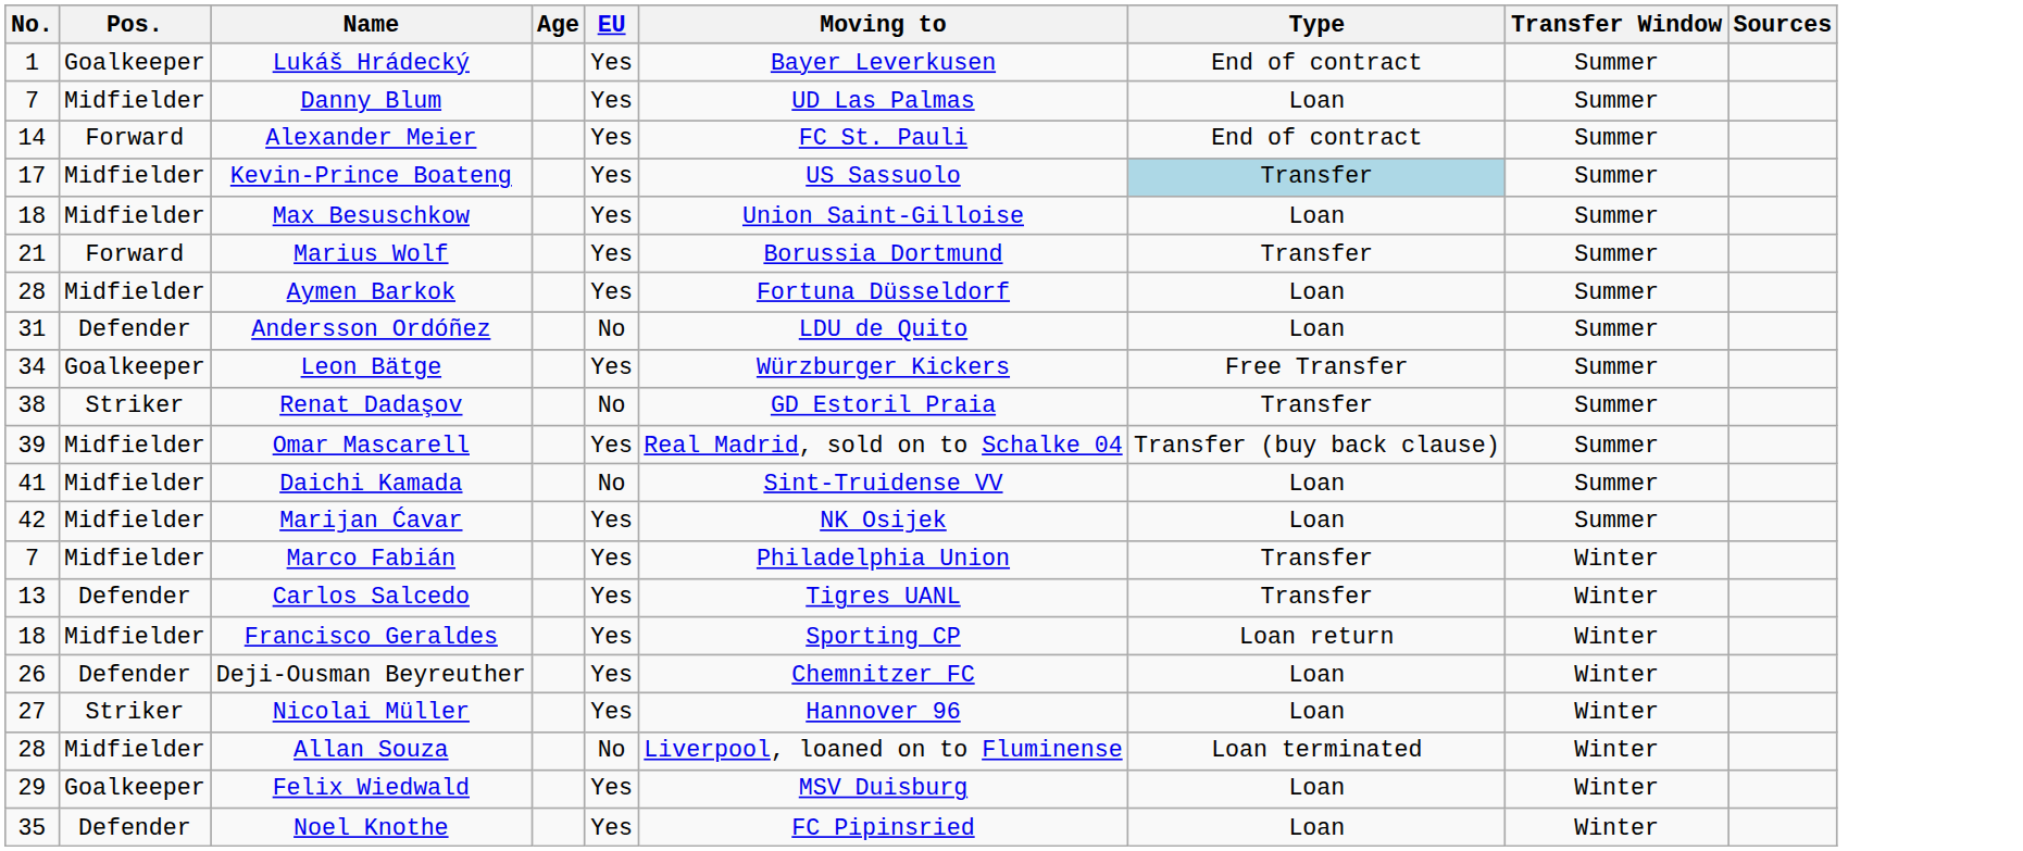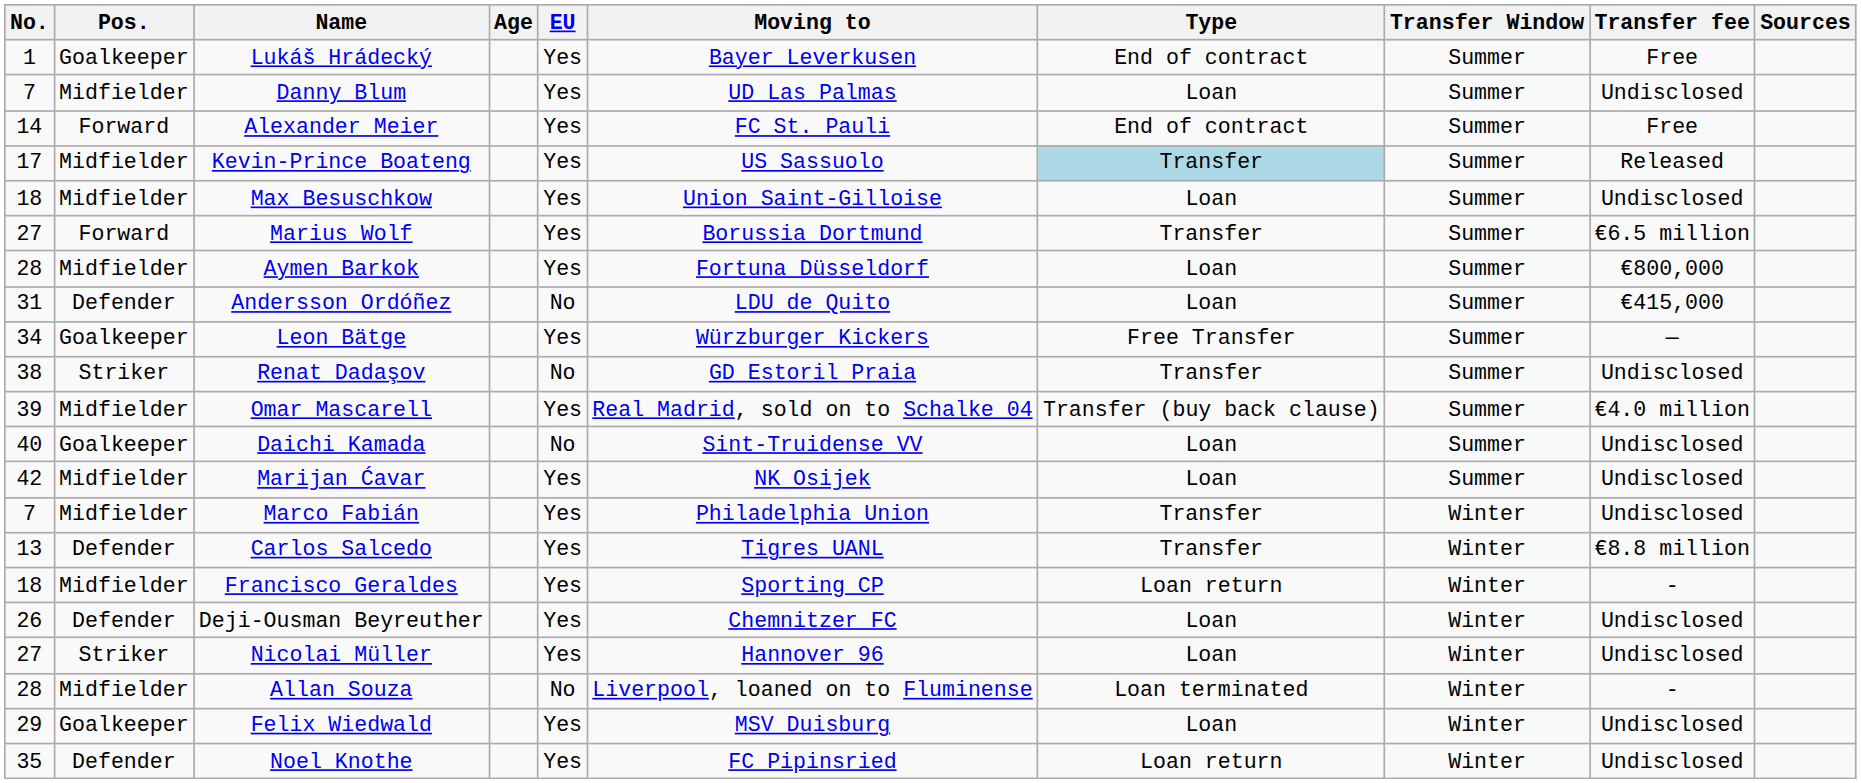 <table class="wikitable" style="text-align: center">
 <tr>
 <th>No.</th>
 <th>Pos.</th>
 <th>Name</th>
 <th>Age</th>
 <th><a href='#'>EU</a></th>
 <th>Moving to</th>
 <th>Type</th>
 <th>Transfer Window</th>
+<th>Transfer fee</th>
 <th>Sources</th>
 </tr>
 <tr>
 <td>1</td>
 <td>Goalkeeper</td>
 <td><a href='#'>Lukáš Hrádecký</a></td>
 <td></td>
 <td>Yes</td>
 <td><a href='#'>Bayer Leverkusen</a></td>
 <td>End of contract</td>
 <td>Summer</td>
+<td>Free</td>
 <td></td>
 </tr>
 <tr>
 <td>7</td>
 <td>Midfielder</td>
 <td><a href='#'>Danny Blum</a></td>
 <td></td>
 <td>Yes</td>
 <td><a href='#'>UD Las Palmas</a></td>
 <td>Loan</td>
 <td>Summer</td>
+<td>Undisclosed</td>
 <td></td>
 </tr>
 <tr>
 <td>14</td>
 <td>Forward</td>
 <td><a href='#'>Alexander Meier</a></td>
 <td></td>
 <td>Yes</td>
 <td><a href='#'>FC St. Pauli</a></td>
 <td>End of contract</td>
 <td>Summer</td>
+<td>Free</td>
 <td></td>
 </tr>
 <tr>
 <td>17</td>
 <td>Midfielder</td>
 <td><a href='#'>Kevin-Prince Boateng</a></td>
 <td></td>
 <td>Yes</td>
 <td><a href='#'>US Sassuolo</a></td>
 <td style="background: lightblue;">Transfer</td>
 <td>Summer</td>
+<td>Released</td>
 <td></td>
 </tr>
 <tr>
 <td>18</td>
 <td>Midfielder</td>
 <td><a href='#'>Max Besuschkow</a></td>
 <td></td>
 <td>Yes</td>
 <td><a href='#'>Union Saint-Gilloise</a></td>
 <td>Loan</td>
 <td>Summer</td>
+<td>Undisclosed</td>
 <td></td>
 </tr>
 <tr>
-<td>21</td>
+<td>27</td>
 <td>Forward</td>
 <td><a href='#'>Marius Wolf</a></td>
 <td></td>
 <td>Yes</td>
 <td><a href='#'>Borussia Dortmund</a></td>
 <td>Transfer</td>
 <td>Summer</td>
+<td>€6.5 million</td>
 <td></td>
 </tr>
 <tr>
 <td>28</td>
 <td>Midfielder</td>
 <td><a href='#'>Aymen Barkok</a></td>
 <td></td>
 <td>Yes</td>
 <td><a href='#'>Fortuna Düsseldorf</a></td>
 <td>Loan</td>
 <td>Summer</td>
+<td>€800,000</td>
 <td></td>
 </tr>
 <tr>
 <td>31</td>
 <td>Defender</td>
 <td><a href='#'>Andersson Ordóñez</a></td>
 <td></td>
 <td>No</td>
 <td><a href='#'>LDU de Quito</a></td>
 <td>Loan</td>
 <td>Summer</td>
+<td>€415,000</td>
 <td></td>
 </tr>
 <tr>
 <td>34</td>
 <td>Goalkeeper</td>
 <td><a href='#'>Leon Bätge</a></td>
 <td></td>
 <td>Yes</td>
 <td><a href='#'>Würzburger Kickers</a></td>
 <td>Free Transfer</td>
 <td>Summer</td>
+<td>—</td>
 <td></td>
 </tr>
 <tr>
 <td>38</td>
 <td>Striker</td>
 <td><a href='#'>Renat Dadaşov</a></td>
 <td></td>
 <td>No</td>
 <td><a href='#'>GD Estoril Praia</a></td>
 <td>Transfer</td>
 <td>Summer</td>
+<td>Undisclosed</td>
 <td></td>
 </tr>
 <tr>
 <td>39</td>
 <td>Midfielder</td>
 <td><a href='#'>Omar Mascarell</a></td>
 <td></td>
 <td>Yes</td>
 <td><a href='#'>Real Madrid</a>, sold on to <a href='#'>Schalke 04</a></td>
 <td>Transfer (buy back clause)</td>
 <td>Summer</td>
+<td>€4.0 million</td>
 <td></td>
 </tr>
 <tr>
-<td>41</td>
-<td>Midfielder</td>
+<td>40</td>
+<td>Goalkeeper</td>
 <td><a href='#'>Daichi Kamada</a></td>
 <td></td>
 <td>No</td>
 <td><a href='#'>Sint-Truidense VV</a></td>
 <td>Loan</td>
 <td>Summer</td>
+<td>Undisclosed</td>
 <td></td>
 </tr>
 <tr>
 <td>42</td>
 <td>Midfielder</td>
 <td><a href='#'>Marijan Ćavar</a></td>
 <td></td>
 <td>Yes</td>
 <td><a href='#'>NK Osijek</a></td>
 <td>Loan</td>
 <td>Summer</td>
+<td>Undisclosed</td>
 <td></td>
 </tr>
 <tr>
 <td>7</td>
 <td>Midfielder</td>
 <td><a href='#'>Marco Fabián</a></td>
 <td></td>
 <td>Yes</td>
 <td><a href='#'>Philadelphia Union</a></td>
 <td>Transfer</td>
 <td>Winter</td>
+<td>Undisclosed</td>
 <td></td>
 </tr>
 <tr>
 <td>13</td>
 <td>Defender</td>
 <td><a href='#'>Carlos Salcedo</a></td>
 <td></td>
 <td>Yes</td>
 <td><a href='#'>Tigres UANL</a></td>
 <td>Transfer</td>
 <td>Winter</td>
+<td>€8.8 million</td>
 <td></td>
 </tr>
 <tr>
 <td>18</td>
 <td>Midfielder</td>
 <td><a href='#'>Francisco Geraldes</a></td>
 <td></td>
 <td>Yes</td>
 <td><a href='#'>Sporting CP</a></td>
 <td>Loan return</td>
 <td>Winter</td>
+<td>-</td>
 <td></td>
 </tr>
 <tr>
 <td>26</td>
 <td>Defender</td>
 <td>Deji-Ousman Beyreuther</td>
 <td></td>
 <td>Yes</td>
 <td><a href='#'>Chemnitzer FC</a></td>
 <td>Loan</td>
 <td>Winter</td>
+<td>Undisclosed</td>
 <td></td>
 </tr>
 <tr>
 <td>27</td>
 <td>Striker</td>
 <td><a href='#'>Nicolai Müller</a></td>
 <td></td>
 <td>Yes</td>
 <td><a href='#'>Hannover 96</a></td>
 <td>Loan</td>
 <td>Winter</td>
+<td>Undisclosed</td>
 <td></td>
 </tr>
 <tr>
 <td>28</td>
 <td>Midfielder</td>
 <td><a href='#'>Allan Souza</a></td>
 <td></td>
 <td>No</td>
 <td><a href='#'>Liverpool</a>, loaned on to <a href='#'>Fluminense</a></td>
 <td>Loan terminated</td>
 <td>Winter</td>
+<td>-</td>
 <td></td>
 </tr>
 <tr>
 <td>29</td>
 <td>Goalkeeper</td>
 <td><a href='#'>Felix Wiedwald</a></td>
 <td></td>
 <td>Yes</td>
 <td><a href='#'>MSV Duisburg</a></td>
 <td>Loan</td>
 <td>Winter</td>
+<td>Undisclosed</td>
 <td></td>
 </tr>
 <tr>
 <td>35</td>
 <td>Defender</td>
 <td><a href='#'>Noel Knothe</a></td>
 <td></td>
 <td>Yes</td>
 <td><a href='#'>FC Pipinsried</a></td>
-<td>Loan</td>
+<td>Loan return</td>
 <td>Winter</td>
+<td>Undisclosed</td>
 <td></td>
 </tr>
 </table>
